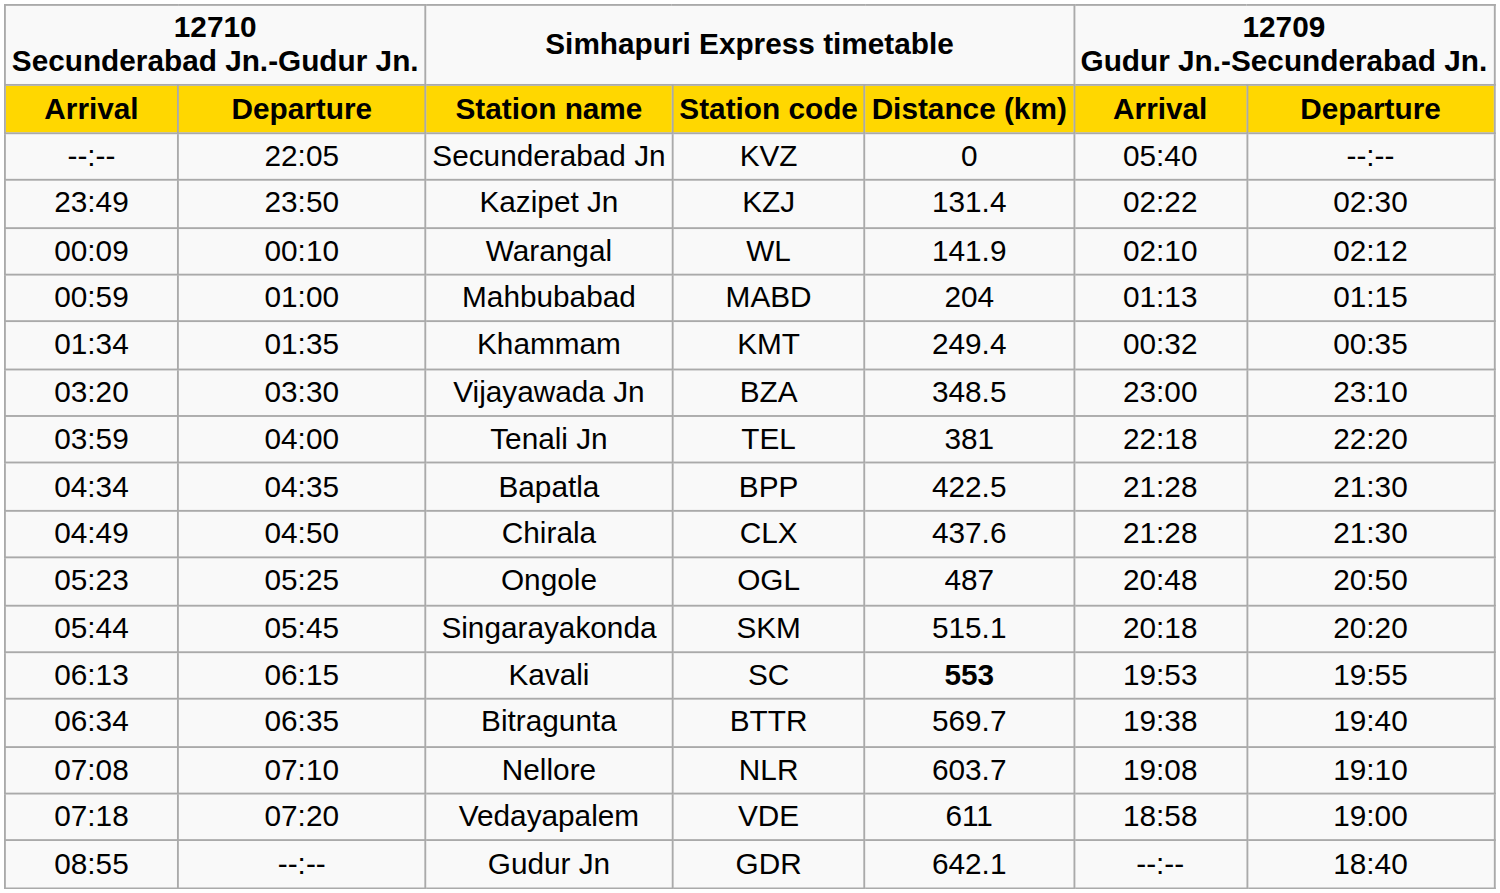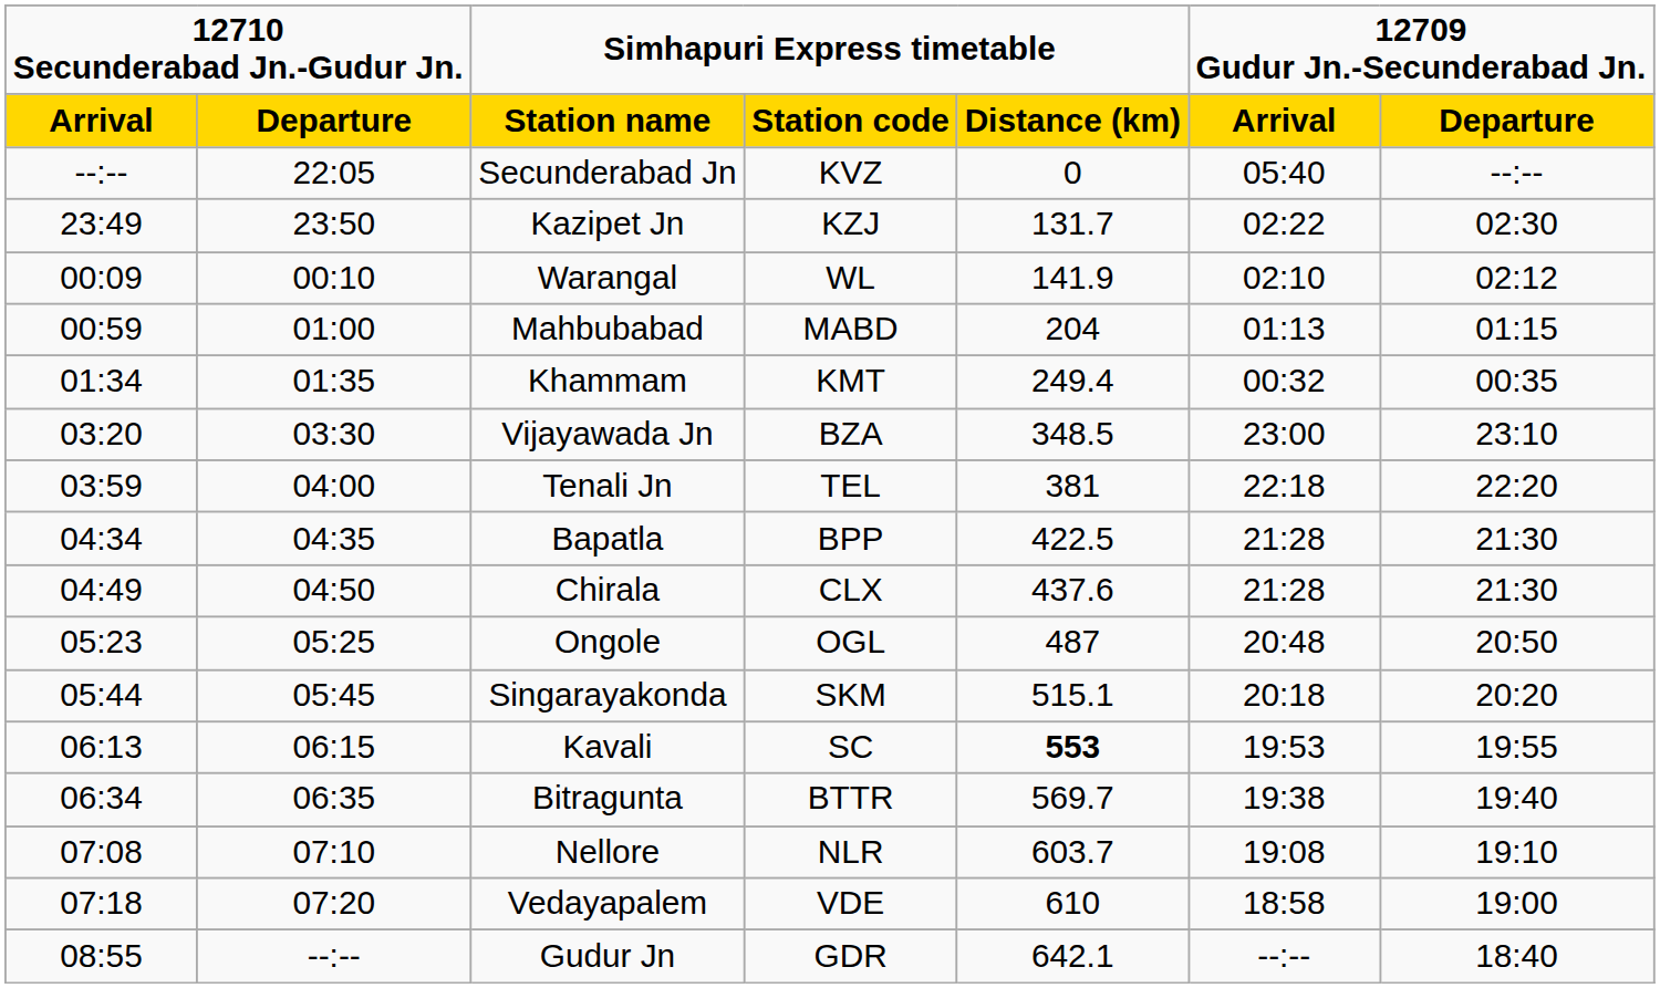 <table class="wikitable plainrowheaders unsortable" style="text-align:center">
 <tr>
 <td colspan="2"><strong>12710 <br>Secunderabad Jn.-Gudur Jn. </strong></td>
 <td colspan="3"><strong>Simhapuri Express timetable </strong></td>
 <td colspan="2"><strong>12709 <br>Gudur Jn.-Secunderabad Jn. </strong></td>
 </tr>
 <tr>
 <th style="background:gold;">Arrival</th>
 <th ! style="background:gold;">Departure</th>
 <th ! style="background:gold;">Station name</th>
 <th ! style="background:gold;">Station code</th>
 <th ! style="background:gold;">Distance (km)</th>
 <th ! style="background:gold;">Arrival</th>
 <th ! style="background:gold;">Departure</th>
 </tr>
 <tr>
 <td>--:--</td>
 <td>22:05</td>
 <td>Secunderabad Jn</td>
 <td>KVZ</td>
 <td>0</td>
 <td>05:40</td>
 <td>--:--</td>
 </tr>
 <tr>
 <td>23:49</td>
 <td>23:50</td>
 <td>Kazipet Jn</td>
 <td>KZJ</td>
-<td>131.4</td>
+<td>131.7</td>
 <td>02:22</td>
 <td>02:30</td>
 </tr>
 <tr>
 <td>00:09</td>
 <td>00:10</td>
 <td>Warangal</td>
 <td>WL</td>
 <td>141.9</td>
 <td>02:10</td>
 <td>02:12</td>
 </tr>
 <tr>
 <td>00:59</td>
 <td>01:00</td>
 <td>Mahbubabad</td>
 <td>MABD</td>
 <td>204</td>
 <td>01:13</td>
 <td>01:15</td>
 </tr>
 <tr>
 <td>01:34</td>
 <td>01:35</td>
 <td>Khammam</td>
 <td>KMT</td>
 <td>249.4</td>
 <td>00:32</td>
 <td>00:35</td>
 </tr>
 <tr>
 <td>03:20</td>
 <td>03:30</td>
 <td>Vijayawada Jn</td>
 <td>BZA</td>
 <td>348.5</td>
 <td>23:00</td>
 <td>23:10</td>
 </tr>
 <tr>
 <td>03:59</td>
 <td>04:00</td>
 <td>Tenali Jn</td>
 <td>TEL</td>
 <td>381</td>
 <td>22:18</td>
 <td>22:20</td>
 </tr>
 <tr>
 <td>04:34</td>
 <td>04:35</td>
 <td>Bapatla</td>
 <td>BPP</td>
 <td>422.5</td>
 <td>21:28</td>
 <td>21:30</td>
 </tr>
 <tr>
 <td>04:49</td>
 <td>04:50</td>
 <td>Chirala</td>
 <td>CLX</td>
 <td>437.6</td>
 <td>21:28</td>
 <td>21:30</td>
 </tr>
 <tr>
 <td>05:23</td>
 <td>05:25</td>
 <td>Ongole</td>
 <td>OGL</td>
 <td>487</td>
 <td>20:48</td>
 <td>20:50</td>
 </tr>
 <tr>
 <td>05:44</td>
 <td>05:45</td>
 <td>Singarayakonda</td>
 <td>SKM</td>
 <td>515.1</td>
 <td>20:18</td>
 <td>20:20</td>
 </tr>
 <tr>
 <td>06:13</td>
 <td>06:15</td>
 <td>Kavali</td>
 <td>SC</td>
 <td><strong>553</strong></td>
 <td>19:53</td>
 <td>19:55</td>
 </tr>
 <tr>
 <td>06:34</td>
 <td>06:35</td>
 <td>Bitragunta</td>
 <td>BTTR</td>
 <td>569.7</td>
 <td>19:38</td>
 <td>19:40</td>
 </tr>
 <tr>
 <td>07:08</td>
 <td>07:10</td>
 <td>Nellore</td>
 <td>NLR</td>
 <td>603.7</td>
 <td>19:08</td>
 <td>19:10</td>
 </tr>
 <tr>
 <td>07:18</td>
 <td>07:20</td>
 <td>Vedayapalem</td>
 <td>VDE</td>
-<td>611</td>
+<td>610</td>
 <td>18:58</td>
 <td>19:00</td>
 </tr>
 <tr>
 <td>08:55</td>
 <td>--:--</td>
 <td>Gudur Jn</td>
 <td>GDR</td>
 <td>642.1</td>
 <td>--:--</td>
 <td>18:40</td>
 </tr>
 </table>
